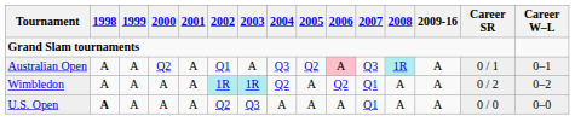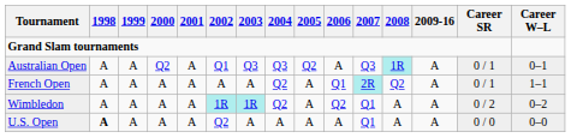 <table class="wikitable">
 <tr>
 <th>Tournament</th>
 <th><a href='#'>1998</a></th>
 <th><a href='#'>1999</a></th>
 <th><a href='#'>2000</a></th>
 <th><a href='#'>2001</a></th>
 <th><a href='#'>2002</a></th>
 <th><a href='#'>2003</a></th>
 <th><a href='#'>2004</a></th>
 <th><a href='#'>2005</a></th>
 <th><a href='#'>2006</a></th>
 <th><a href='#'>2007</a></th>
 <th><a href='#'>2008</a></th>
 <th>2009-16</th>
 <th width="65">Career SR</th>
 <th width="65">Career W–L</th>
 </tr>
 <tr>
 <td colspan="14"><strong>Grand Slam tournaments</strong></td>
 </tr>
 <tr>
 <td style="background:#EFEFEF;"><a href='#'>Australian Open</a></td>
 <td align="center">A</td>
 <td align="center">A</td>
 <td align="center"><a href='#'>Q2</a></td>
 <td align="center">A</td>
 <td align="center"><a href='#'>Q1</a></td>
-<td align="center">A</td>
+<td align="center"><a href='#'>Q3</a></td>
 <td align="center"><a href='#'>Q3</a></td>
 <td align="center"><a href='#'>Q2</a></td>
-<td align="center" style="background: pink;">A</td>
+<td align="center">A</td>
 <td align="center"><a href='#'>Q3</a></td>
 <td align="center" style="background:#afeeee;"><a href='#'>1R</a></td>
 <td align="center">A</td>
 <td align="center" style="background:#EFEFEF;">0 / 1</td>
 <td align="center" style="background:#EFEFEF;">0–1</td>
+</tr>
+<tr>
+<td style="background:#EFEFEF;"><a href='#'>French Open</a></td>
+<td align="center">A</td>
+<td align="center">A</td>
+<td align="center">A</td>
+<td align="center">A</td>
+<td align="center">A</td>
+<td align="center">A</td>
+<td align="center"><a href='#'>Q2</a></td>
+<td align="center">A</td>
+<td align="center"><a href='#'>Q1</a></td>
+<td align="center" style="background:#afeeee;"><a href='#'>2R</a></td>
+<td align="center"><a href='#'>Q2</a></td>
+<td align="center">A</td>
+<td align="center" style="background:#EFEFEF;">0 / 1</td>
+<td align="center" style="background:#EFEFEF;">1–1</td>
 </tr>
 <tr>
 <td style="background:#EFEFEF;"><a href='#'>Wimbledon</a></td>
 <td align="center">A</td>
 <td align="center">A</td>
 <td align="center">A</td>
 <td align="center">A</td>
 <td align="center" style="background:#afeeee;"><a href='#'>1R</a></td>
 <td align="center" style="background:#afeeee;"><a href='#'>1R</a></td>
 <td align="center"><a href='#'>Q2</a></td>
 <td align="center">A</td>
 <td align="center"><a href='#'>Q2</a></td>
 <td align="center"><a href='#'>Q1</a></td>
 <td align="center">A</td>
 <td align="center">A</td>
 <td align="center" style="background:#EFEFEF;">0 / 2</td>
 <td align="center" style="background:#EFEFEF;">0–2</td>
 </tr>
 <tr>
 <td style="background:#EFEFEF;"><a href='#'>U.S. Open</a></td>
 <td align="center"><strong>A</strong></td>
 <td align="center">A</td>
 <td align="center">A</td>
 <td align="center">A</td>
 <td align="center"><a href='#'>Q2</a></td>
-<td align="center"><a href='#'>Q3</a></td>
+<td align="center">A</td>
 <td align="center">A</td>
 <td align="center">A</td>
 <td align="center">A</td>
 <td align="center"><a href='#'>Q1</a></td>
 <td align="center">A</td>
 <td align="center">A</td>
 <td align="center" style="background:#EFEFEF;">0 / 0</td>
 <td align="center" style="background:#EFEFEF;">0–0</td>
 </tr>
 </table>
